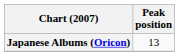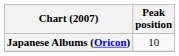 <table class="wikitable plainrowheaders">
 <tr>
 <th>Chart (2007)</th>
 <th>Peak<br>position</th>
 </tr>
 <tr>
 <th scope="row">Japanese Albums (<a href='#'>Oricon</a>)</th>
-<td style="text-align:center;">13</td>
+<td style="text-align:center;">10</td>
 </tr>
 <tr>
 </tr>
 </table>
